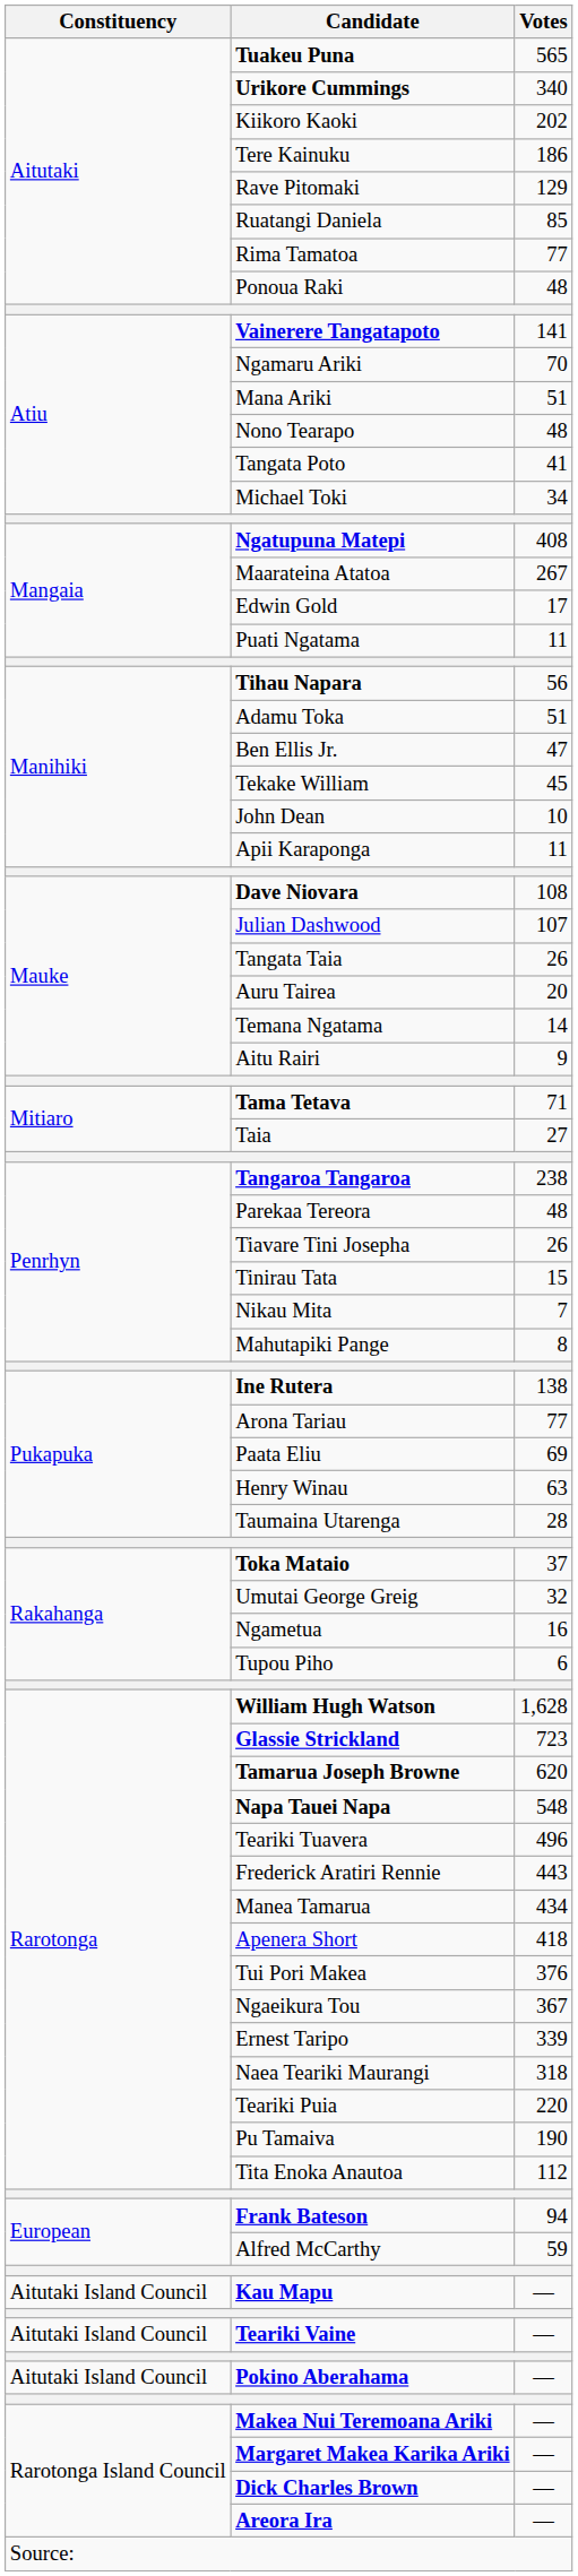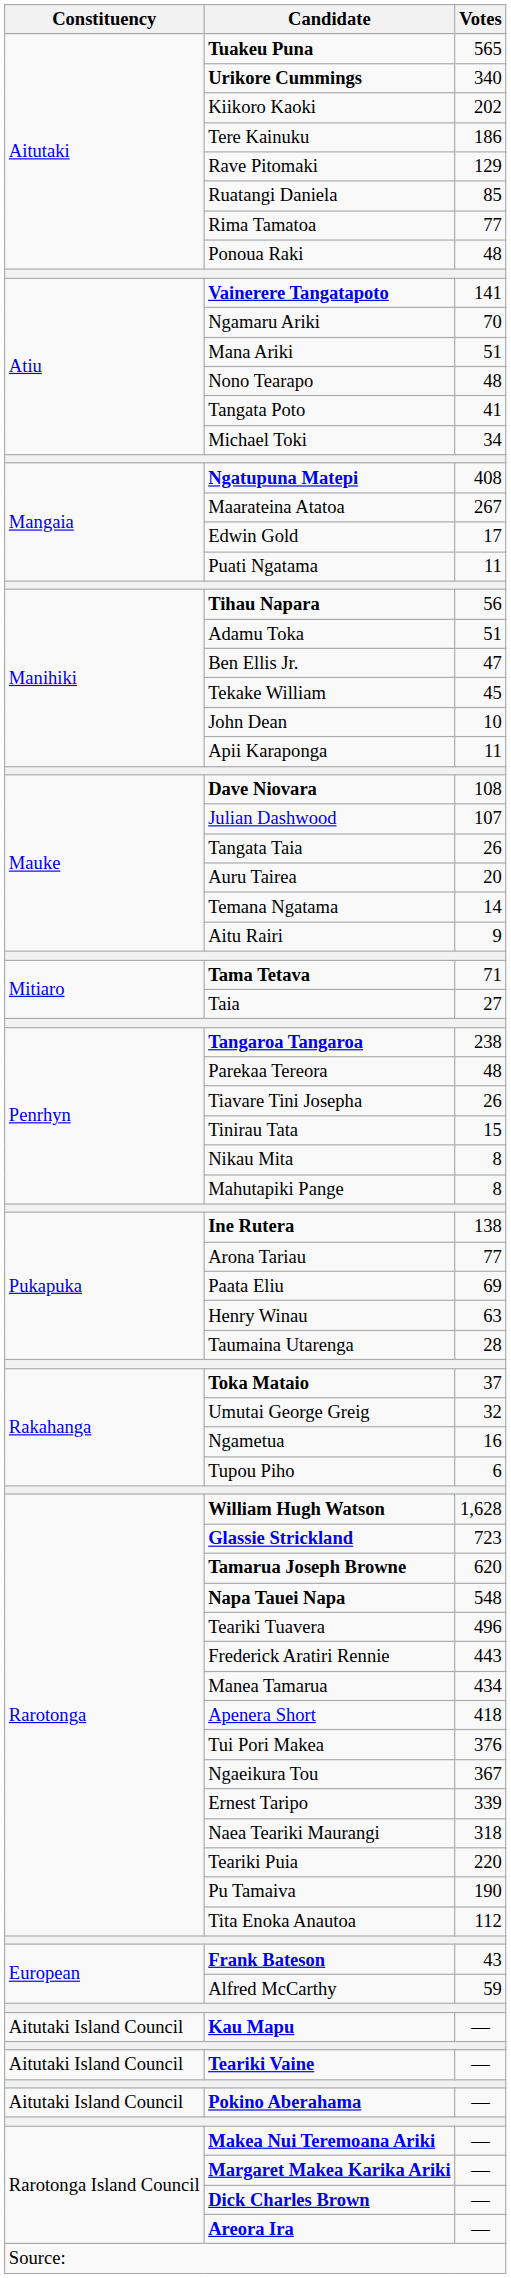 <table class="wikitable" style=text-align:right>
 <tr>
 <th>Constituency</th>
 <th>Candidate</th>
 <th>Votes</th>
 </tr>
 <tr>
 <td align=left rowspan=8><a href='#'>Aitutaki</a></td>
 <td align=left><strong>Tuakeu Puna</strong></td>
 <td>565</td>
 </tr>
 <tr>
 <td align=left><strong>Urikore Cummings</strong></td>
 <td>340</td>
 </tr>
 <tr>
 <td align=left>Kiikoro Kaoki</td>
 <td>202</td>
 </tr>
 <tr>
 <td align=left>Tere Kainuku</td>
 <td>186</td>
 </tr>
 <tr>
 <td align=left>Rave Pitomaki</td>
 <td>129</td>
 </tr>
 <tr>
 <td align=left>Ruatangi Daniela</td>
 <td>85</td>
 </tr>
 <tr>
 <td align=left>Rima Tamatoa</td>
 <td>77</td>
 </tr>
 <tr>
 <td align=left>Ponoua Raki</td>
 <td>48</td>
 </tr>
 <tr>
 <th colspan=3></th>
 </tr>
 <tr>
 <td align=left rowspan=6><a href='#'>Atiu</a></td>
 <td align=left><strong><a href='#'>Vainerere Tangatapoto</a></strong></td>
 <td>141</td>
 </tr>
 <tr>
 <td align=left>Ngamaru Ariki</td>
 <td>70</td>
 </tr>
 <tr>
 <td align=left>Mana Ariki</td>
 <td>51</td>
 </tr>
 <tr>
 <td align=left>Nono Tearapo</td>
 <td>48</td>
 </tr>
 <tr>
 <td align=left>Tangata Poto</td>
 <td>41</td>
 </tr>
 <tr>
 <td align=left>Michael Toki</td>
 <td>34</td>
 </tr>
 <tr>
 <th colspan=3></th>
 </tr>
 <tr>
 <td align=left rowspan=4><a href='#'>Mangaia</a></td>
 <td align=left><strong><a href='#'>Ngatupuna Matepi</a></strong></td>
 <td>408</td>
 </tr>
 <tr>
 <td align=left>Maarateina Atatoa</td>
 <td>267</td>
 </tr>
 <tr>
 <td align=left>Edwin Gold</td>
 <td>17</td>
 </tr>
 <tr>
 <td align=left>Puati Ngatama</td>
 <td>11</td>
 </tr>
 <tr>
 <th colspan=3></th>
 </tr>
 <tr>
 <td align=left rowspan=6><a href='#'>Manihiki</a></td>
 <td align=left><strong>Tihau Napara</strong></td>
 <td>56</td>
 </tr>
 <tr>
 <td align=left>Adamu Toka</td>
 <td>51</td>
 </tr>
 <tr>
 <td align=left>Ben Ellis Jr.</td>
 <td>47</td>
 </tr>
 <tr>
 <td align=left>Tekake William</td>
 <td>45</td>
 </tr>
 <tr>
 <td align=left>John Dean</td>
 <td>10</td>
 </tr>
 <tr>
 <td align=left>Apii Karaponga</td>
 <td>11</td>
 </tr>
 <tr>
 <th colspan=3></th>
 </tr>
 <tr>
 <td align=left rowspan=6><a href='#'>Mauke</a></td>
 <td align=left><strong>Dave Niovara</strong></td>
 <td>108</td>
 </tr>
 <tr>
 <td align=left><a href='#'>Julian Dashwood</a></td>
 <td>107</td>
 </tr>
 <tr>
 <td align=left>Tangata Taia</td>
 <td>26</td>
 </tr>
 <tr>
 <td align=left>Auru Tairea</td>
 <td>20</td>
 </tr>
 <tr>
 <td align=left>Temana Ngatama</td>
 <td>14</td>
 </tr>
 <tr>
 <td align=left>Aitu Rairi</td>
 <td>9</td>
 </tr>
 <tr>
 <th colspan=3></th>
 </tr>
 <tr>
 <td align=left rowspan=2><a href='#'>Mitiaro</a></td>
 <td align=left><strong>Tama Tetava</strong></td>
 <td>71</td>
 </tr>
 <tr>
 <td align=left>Taia</td>
 <td>27</td>
 </tr>
 <tr>
 <th colspan=3></th>
 </tr>
 <tr>
 <td align=left rowspan=6><a href='#'>Penrhyn</a></td>
 <td align=left><strong><a href='#'>Tangaroa Tangaroa</a></strong></td>
 <td>238</td>
 </tr>
 <tr>
 <td align=left>Parekaa Tereora</td>
 <td>48</td>
 </tr>
 <tr>
 <td align=left>Tiavare Tini Josepha</td>
 <td>26</td>
 </tr>
 <tr>
 <td align=left>Tinirau Tata</td>
 <td>15</td>
 </tr>
 <tr>
 <td align=left>Nikau Mita</td>
-<td>7</td>
+<td>8</td>
 </tr>
 <tr>
 <td align=left>Mahutapiki Pange</td>
 <td>8</td>
 </tr>
 <tr>
 <th colspan=3></th>
 </tr>
 <tr>
 <td align=left rowspan=5><a href='#'>Pukapuka</a></td>
 <td align=left><strong>Ine Rutera</strong></td>
 <td>138</td>
 </tr>
 <tr>
 <td align=left>Arona Tariau</td>
 <td>77</td>
 </tr>
 <tr>
 <td align=left>Paata Eliu</td>
 <td>69</td>
 </tr>
 <tr>
 <td align=left>Henry Winau</td>
 <td>63</td>
 </tr>
 <tr>
 <td align=left>Taumaina Utarenga</td>
 <td>28</td>
 </tr>
 <tr>
 <th colspan=3></th>
 </tr>
 <tr>
 <td align=left rowspan=4><a href='#'>Rakahanga</a></td>
 <td align=left><strong>Toka Mataio</strong></td>
 <td>37</td>
 </tr>
 <tr>
 <td align=left>Umutai George Greig</td>
 <td>32</td>
 </tr>
 <tr>
 <td align=left>Ngametua</td>
 <td>16</td>
 </tr>
 <tr>
 <td align=left>Tupou Piho</td>
 <td>6</td>
 </tr>
 <tr>
 <th colspan=3></th>
 </tr>
 <tr>
 <td align=left rowspan=15><a href='#'>Rarotonga</a></td>
 <td align=left><strong>William Hugh Watson</strong></td>
 <td>1,628</td>
 </tr>
 <tr>
 <td align=left><strong><a href='#'>Glassie Strickland</a></strong></td>
 <td>723</td>
 </tr>
 <tr>
 <td align=left><strong>Tamarua Joseph Browne</strong></td>
 <td>620</td>
 </tr>
 <tr>
 <td align=left><strong>Napa Tauei Napa</strong></td>
 <td>548</td>
 </tr>
 <tr>
 <td align=left>Teariki Tuavera</td>
 <td>496</td>
 </tr>
 <tr>
 <td align=left>Frederick Aratiri Rennie</td>
 <td>443</td>
 </tr>
 <tr>
 <td align=left>Manea Tamarua</td>
 <td>434</td>
 </tr>
 <tr>
 <td align=left><a href='#'>Apenera Short</a></td>
 <td>418</td>
 </tr>
 <tr>
 <td align=left>Tui Pori Makea</td>
 <td>376</td>
 </tr>
 <tr>
 <td align=left>Ngaeikura Tou</td>
 <td>367</td>
 </tr>
 <tr>
 <td align=left>Ernest Taripo</td>
 <td>339</td>
 </tr>
 <tr>
 <td align=left>Naea Teariki Maurangi</td>
 <td>318</td>
 </tr>
 <tr>
 <td align=left>Teariki Puia</td>
 <td>220</td>
 </tr>
 <tr>
 <td align=left>Pu Tamaiva</td>
 <td>190</td>
 </tr>
 <tr>
 <td align=left>Tita Enoka Anautoa</td>
 <td>112</td>
 </tr>
 <tr>
 <th colspan=3></th>
 </tr>
 <tr>
 <td align=left rowspan=2><a href='#'>European</a></td>
 <td align=left><strong><a href='#'>Frank Bateson</a></strong></td>
-<td>94</td>
+<td>43</td>
 </tr>
 <tr>
 <td align=left>Alfred McCarthy</td>
 <td>59</td>
 </tr>
 <tr>
 <th colspan=3></th>
 </tr>
 <tr>
 <td align=left>Aitutaki Island Council</td>
 <td align=left><strong><a href='#'>Kau Mapu</a></strong></td>
 <td align=center>—</td>
 </tr>
 <tr>
 <th colspan=3></th>
 </tr>
 <tr>
 <td align=left>Aitutaki Island Council</td>
 <td align=left><strong><a href='#'>Teariki Vaine</a></strong></td>
 <td align=center>—</td>
 </tr>
 <tr>
 <th colspan=3></th>
 </tr>
 <tr>
 <td align=left>Aitutaki Island Council</td>
 <td align=left><strong><a href='#'>Pokino Aberahama</a></strong></td>
 <td align=center>—</td>
 </tr>
 <tr>
 <th colspan=3></th>
 </tr>
 <tr>
 <td align=left rowspan=4>Rarotonga Island Council</td>
 <td align=left><strong><a href='#'>Makea Nui Teremoana Ariki</a></strong></td>
 <td align=center>—</td>
 </tr>
 <tr>
 <td align=left><strong><a href='#'>Margaret Makea Karika Ariki</a></strong></td>
 <td align=center>—</td>
 </tr>
 <tr>
 <td align=left><strong><a href='#'>Dick Charles Brown</a></strong></td>
 <td align=center>—</td>
 </tr>
 <tr>
 <td align=left><strong><a href='#'>Areora Ira</a></strong></td>
 <td align=center>—</td>
 </tr>
 <tr>
 <td align=left colspan=3>Source:</td>
 </tr>
 </table>
